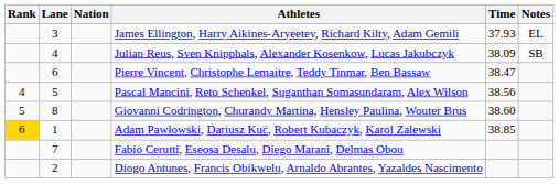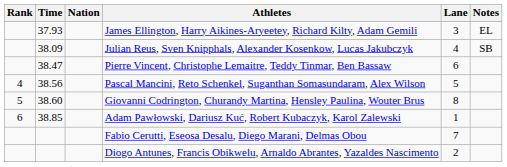 <table class="wikitable sortable" style="text-align:center">
 <tr>
 <th>Rank</th>
-<th>Lane</th>
+<th>Time</th>
 <th>Nation</th>
 <th>Athletes</th>
-<th>Time</th>
+<th>Lane</th>
 <th>Notes</th>
 </tr>
 <tr>
 <td></td>
-<td>3</td>
+<td>37.93</td>
 <td align=left></td>
 <td align=left><a href='#'>James Ellington</a>, <a href='#'>Harry Aikines-Aryeetey</a>, <a href='#'>Richard Kilty</a>, <a href='#'>Adam Gemili</a></td>
-<td>37.93</td>
+<td>3</td>
 <td>EL</td>
 </tr>
 <tr>
 <td></td>
-<td>4</td>
+<td>38.09</td>
 <td align=left></td>
 <td align=left><a href='#'>Julian Reus</a>, <a href='#'>Sven Knipphals</a>, <a href='#'>Alexander Kosenkow</a>, <a href='#'>Lucas Jakubczyk</a></td>
-<td>38.09</td>
+<td>4</td>
 <td>SB</td>
 </tr>
 <tr>
 <td></td>
-<td>6</td>
+<td>38.47</td>
 <td align=left></td>
 <td align=left><a href='#'>Pierre Vincent</a>, <a href='#'>Christophe Lemaitre</a>, <a href='#'>Teddy Tinmar</a>, <a href='#'>Ben Bassaw</a></td>
-<td>38.47</td>
+<td>6</td>
 <td></td>
 </tr>
 <tr>
 <td>4</td>
-<td>5</td>
+<td>38.56</td>
 <td align=left></td>
 <td align=left><a href='#'>Pascal Mancini</a>, <a href='#'>Reto Schenkel</a>, <a href='#'>Suganthan Somasundaram</a>, <a href='#'>Alex Wilson</a></td>
-<td>38.56</td>
+<td>5</td>
 <td></td>
 </tr>
 <tr>
 <td>5</td>
-<td>8</td>
+<td>38.60</td>
 <td align=left></td>
 <td align=left><a href='#'>Giovanni Codrington</a>, <a href='#'>Churandy Martina</a>, <a href='#'>Hensley Paulina</a>, <a href='#'>Wouter Brus</a></td>
-<td>38.60</td>
+<td>8</td>
 <td></td>
 </tr>
 <tr>
-<td style="background: gold;">6</td>
-<td>1</td>
+<td>6</td>
+<td>38.85</td>
 <td align=left></td>
 <td align=left><a href='#'>Adam Pawłowski</a>, <a href='#'>Dariusz Kuć</a>, <a href='#'>Robert Kubaczyk</a>, <a href='#'>Karol Zalewski</a></td>
-<td>38.85</td>
+<td>1</td>
 <td></td>
 </tr>
 <tr>
 <td></td>
-<td>7</td>
+<td></td>
 <td align=left></td>
 <td align=left><a href='#'>Fabio Cerutti</a>, <a href='#'>Eseosa Desalu</a>, <a href='#'>Diego Marani</a>, <a href='#'>Delmas Obou</a></td>
-<td></td>
+<td>7</td>
 <td></td>
 </tr>
 <tr>
 <td></td>
-<td>2</td>
+<td></td>
 <td align=left></td>
 <td align=left><a href='#'>Diogo Antunes</a>, <a href='#'>Francis Obikwelu</a>, <a href='#'>Arnaldo Abrantes</a>, <a href='#'>Yazaldes Nascimento</a></td>
-<td></td>
+<td>2</td>
 <td></td>
 </tr>
 </table>
